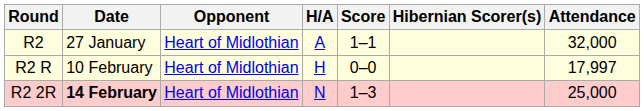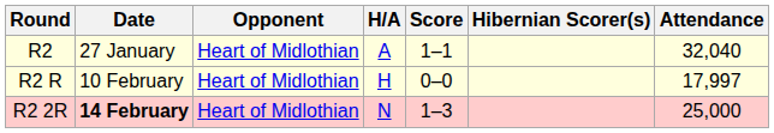 <table class="wikitable" style="text-align:center">
 <tr>
 <th>Round</th>
 <th>Date</th>
 <th>Opponent</th>
 <th>H/A</th>
 <th>Score</th>
 <th>Hibernian Scorer(s)</th>
 <th>Attendance</th>
 </tr>
 <tr bgcolor=#FFFFDD>
 <td>R2</td>
 <td align=left>27 January</td>
 <td align=left><a href='#'>Heart of Midlothian</a></td>
 <td><a href='#'>A</a></td>
 <td>1–1</td>
 <td align=left></td>
-<td>32,000</td>
+<td>32,040</td>
 </tr>
 <tr bgcolor=#FFFFDD>
 <td>R2 R</td>
 <td align=left>10 February</td>
 <td align=left><a href='#'>Heart of Midlothian</a></td>
 <td><a href='#'>H</a></td>
 <td>0–0</td>
 <td align=left></td>
 <td>17,997</td>
 </tr>
 <tr bgcolor=#FFCCCC>
 <td>R2 2R</td>
 <td align=left><strong>14 February</strong></td>
 <td align=left><a href='#'>Heart of Midlothian</a></td>
 <td><a href='#'>N</a></td>
 <td>1–3</td>
 <td align=left></td>
 <td>25,000</td>
 </tr>
 </table>
